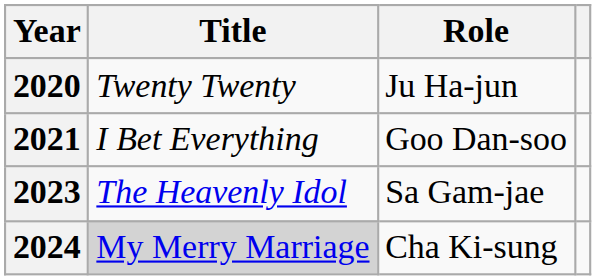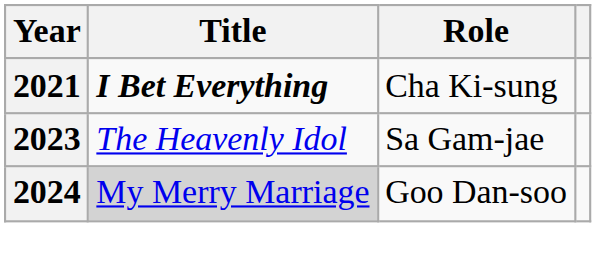 <table class="wikitable plainrowheaders sortable">
 <tr>
 <th scope="col">Year</th>
 <th scope="col">Title</th>
 <th scope="col">Role</th>
 <th scope="col" class="unsortable"></th>
 </tr>
 <tr>
-<th scope="row">2020</th>
-<td><em>Twenty Twenty</em></td>
-<td>Ju Ha-jun</td>
-<td style="text-align:center"></td>
-</tr>
-<tr>
 <th scope="row">2021</th>
-<td><em>I Bet Everything</em></td>
-<td>Goo Dan-soo</td>
+<td><strong><em>I Bet Everything</em></strong></td>
+<td>Cha Ki-sung</td>
 <td style="text-align:center"></td>
 </tr>
 <tr>
 <th scope="row">2023</th>
 <td><em><a href='#'>The Heavenly Idol</a></em></td>
 <td>Sa Gam-jae</td>
 <td style="text-align:center"><em></td>
 </tr>
 <tr>
 <th scope="row">2024</th>
 <td style="background: lightgrey;"></em><a href='#'>My Merry Marriage</a><em></td>
-<td>Cha Ki-sung</td>
+<td>Goo Dan-soo</td>
 <td style="text-align:center"></td>
 </tr>
 </table>
